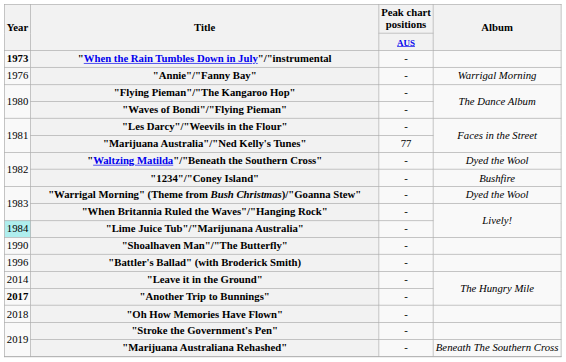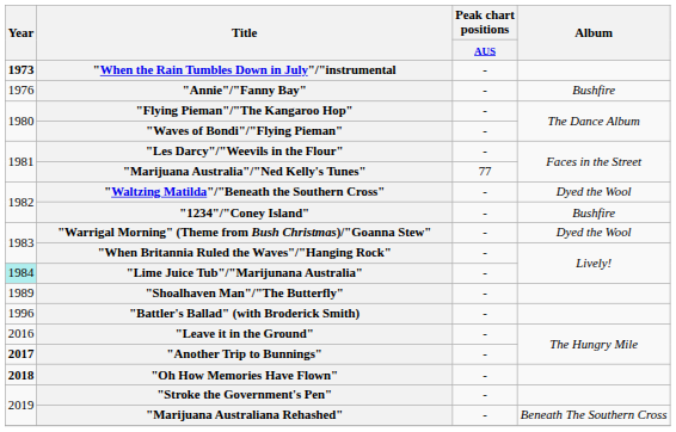 <table class="wikitable plainrowheaders" style="text-align:center;" border="1">
 <tr>
 <th scope="col" rowspan="2">Year</th>
 <th scope="col" rowspan="2" style="width:32em;">Title</th>
 <th scope="col" colspan="1">Peak chart<br>positions</th>
 <th scope="col" rowspan="2">Album</th>
 </tr>
 <tr>
 <th scope="col" style="text-align:center;"><small><a href='#'>AUS</a><br></small></th>
 </tr>
 <tr>
 <td><strong>1973</strong></td>
 <th scope="row">"<a href='#'>When the Rain Tumbles Down in July</a>"/"instrumental</th>
 <td>-</td>
 <td></td>
 </tr>
 <tr>
 <td>1976</td>
 <th scope="row">"Annie"/"Fanny Bay"</th>
 <td>-</td>
-<td><em>Warrigal Morning</em></td>
+<td><em>Bushfire</em></td>
 </tr>
 <tr>
 <td rowspan="2">1980</td>
 <th scope="row">"Flying Pieman"/"The Kangaroo Hop"</th>
 <td>-</td>
 <td rowspan="2"><em>The Dance Album</em></td>
 </tr>
 <tr>
 <th scope="row">"Waves of Bondi"/"Flying Pieman"</th>
 <td>-</td>
 </tr>
 <tr>
 <td rowspan="2">1981</td>
 <th scope="row">"Les Darcy"/"Weevils in the Flour"</th>
 <td>-</td>
 <td rowspan="2"><em>Faces in the Street</em></td>
 </tr>
 <tr>
 <th scope="row">"Marijuana Australia"/"Ned Kelly's Tunes"</th>
 <td>77</td>
 </tr>
 <tr>
 <td rowspan="2">1982</td>
 <th scope="row">"<a href='#'>Waltzing Matilda</a>"/"Beneath the Southern Cross"</th>
 <td>-</td>
 <td><em>Dyed the Wool</em></td>
 </tr>
 <tr>
 <th scope="row">"1234"/"Coney Island"</th>
 <td>-</td>
 <td><em>Bushfire</em></td>
 </tr>
 <tr>
 <td rowspan="2">1983</td>
 <th scope="row">"Warrigal Morning" (Theme from <em>Bush Christmas</em>)/"Goanna Stew"</th>
 <td>-</td>
 <td><em>Dyed the Wool</em></td>
 </tr>
 <tr>
 <th scope="row">"When Britannia Ruled the Waves"/"Hanging Rock"</th>
 <td>-</td>
 <td rowspan="2"><em>Lively!</em></td>
 </tr>
 <tr>
 <td style="background: paleturquoise;">1984</td>
 <th scope="row">"Lime Juice Tub"/"Marijunana Australia"</th>
 <td>-</td>
 </tr>
 <tr>
-<td>1990</td>
+<td>1989</td>
 <th scope="row">"Shoalhaven Man"/"The Butterfly"</th>
 <td>-</td>
 <td></td>
 </tr>
 <tr>
 <td>1996</td>
 <th scope="row">"Battler's Ballad" (with Broderick Smith)</th>
 <td>-</td>
 <td></td>
 </tr>
 <tr>
-<td>2014</td>
+<td>2016</td>
 <th scope="row">"Leave it in the Ground"</th>
 <td>-</td>
 <td rowspan="2"><em>The Hungry Mile</em></td>
 </tr>
 <tr>
 <td><strong>2017</strong></td>
 <th scope="row">"Another Trip to Bunnings"</th>
 <td>-</td>
 </tr>
 <tr>
-<td>2018</td>
+<td><strong>2018</strong></td>
 <th scope="row">"Oh How Memories Have Flown"</th>
 <td>-</td>
 <td></td>
 </tr>
 <tr>
 <td rowspan="2">2019</td>
 <th scope="row">"Stroke the Government's Pen" </th>
 <td>-</td>
 <td></td>
 </tr>
 <tr>
 <th scope="row">"Marijuana Australiana Rehashed"</th>
 <td>-</td>
 <td><em>Beneath The Southern Cross</em></td>
 </tr>
 <tr>
 </tr>
 </table>
